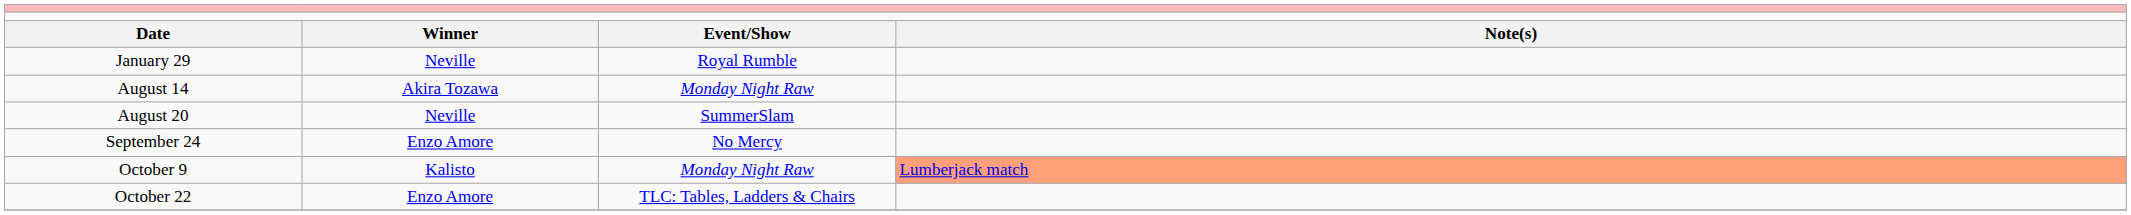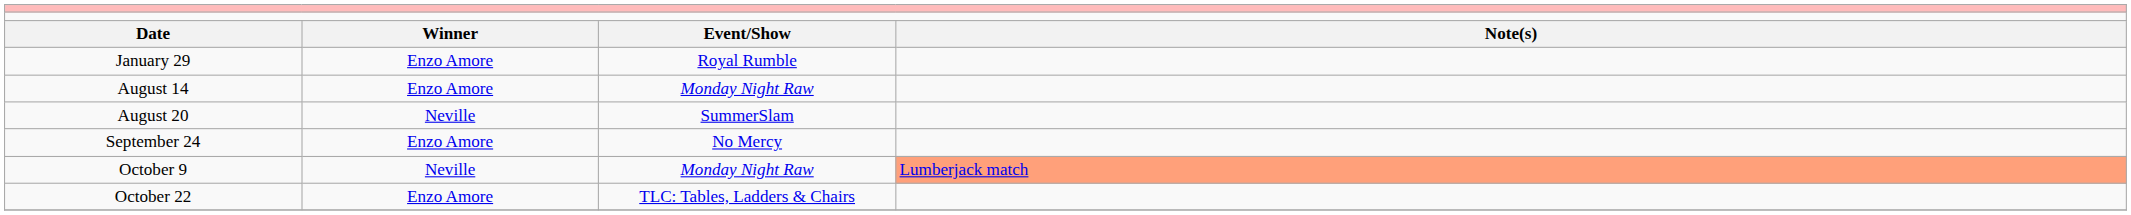 <table class="wikitable" style="text-align:center; width:100%;">
 <tr style="background:#FBB;">
 <td colspan="5"></td>
 </tr>
 <tr>
 <td colspan="5"><strong></strong></td>
 </tr>
 <tr>
 <th width=14%>Date</th>
 <th width=14%>Winner</th>
 <th width=14%>Event/Show</th>
 <th width=58%>Note(s)</th>
 </tr>
 <tr>
 <td>January 29</td>
-<td><a href='#'>Neville</a></td>
+<td><a href='#'>Enzo Amore</a></td>
 <td><a href='#'>Royal Rumble</a></td>
 <td align=left></td>
 </tr>
 <tr>
 <td>August 14</td>
-<td><a href='#'>Akira Tozawa</a></td>
+<td><a href='#'>Enzo Amore</a></td>
 <td><em><a href='#'>Monday Night Raw</a></em></td>
 <td align=left></td>
 </tr>
 <tr>
 <td>August 20</td>
 <td><a href='#'>Neville</a></td>
 <td><a href='#'>SummerSlam</a><br></td>
 <td align=left></td>
 </tr>
 <tr>
 <td>September 24</td>
 <td><a href='#'>Enzo Amore</a></td>
 <td><a href='#'>No Mercy</a></td>
 <td align=left></td>
 </tr>
 <tr>
 <td>October 9</td>
-<td><a href='#'>Kalisto</a></td>
+<td><a href='#'>Neville</a></td>
 <td><em><a href='#'>Monday Night Raw</a></em></td>
 <td align=left style="background: lightsalmon;"><a href='#'>Lumberjack match</a></td>
 </tr>
 <tr>
 <td>October 22</td>
 <td><a href='#'>Enzo Amore</a></td>
 <td><a href='#'>TLC: Tables, Ladders & Chairs</a></td>
 <td align=left></td>
 </tr>
 <tr>
 </tr>
 </table>
